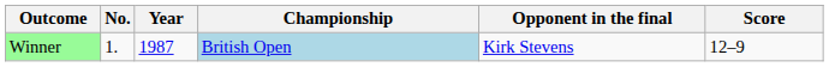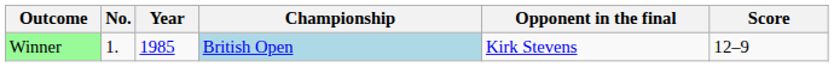 <table class="sortable wikitable">
 <tr>
 <th width="80">Outcome</th>
 <th width="20">No.</th>
 <th width="50">Year</th>
 <th width="250">Championship</th>
 <th width="200">Opponent in the final</th>
 <th width="100">Score</th>
 </tr>
 <tr>
 <td style="background:#98FB98">Winner</td>
 <td>1.</td>
-<td><a href='#'>1987</a></td>
+<td><a href='#'>1985</a></td>
 <td style="background: lightblue;"><a href='#'>British Open</a></td>
 <td> <a href='#'>Kirk Stevens</a></td>
 <td>12–9</td>
 </tr>
 </table>
